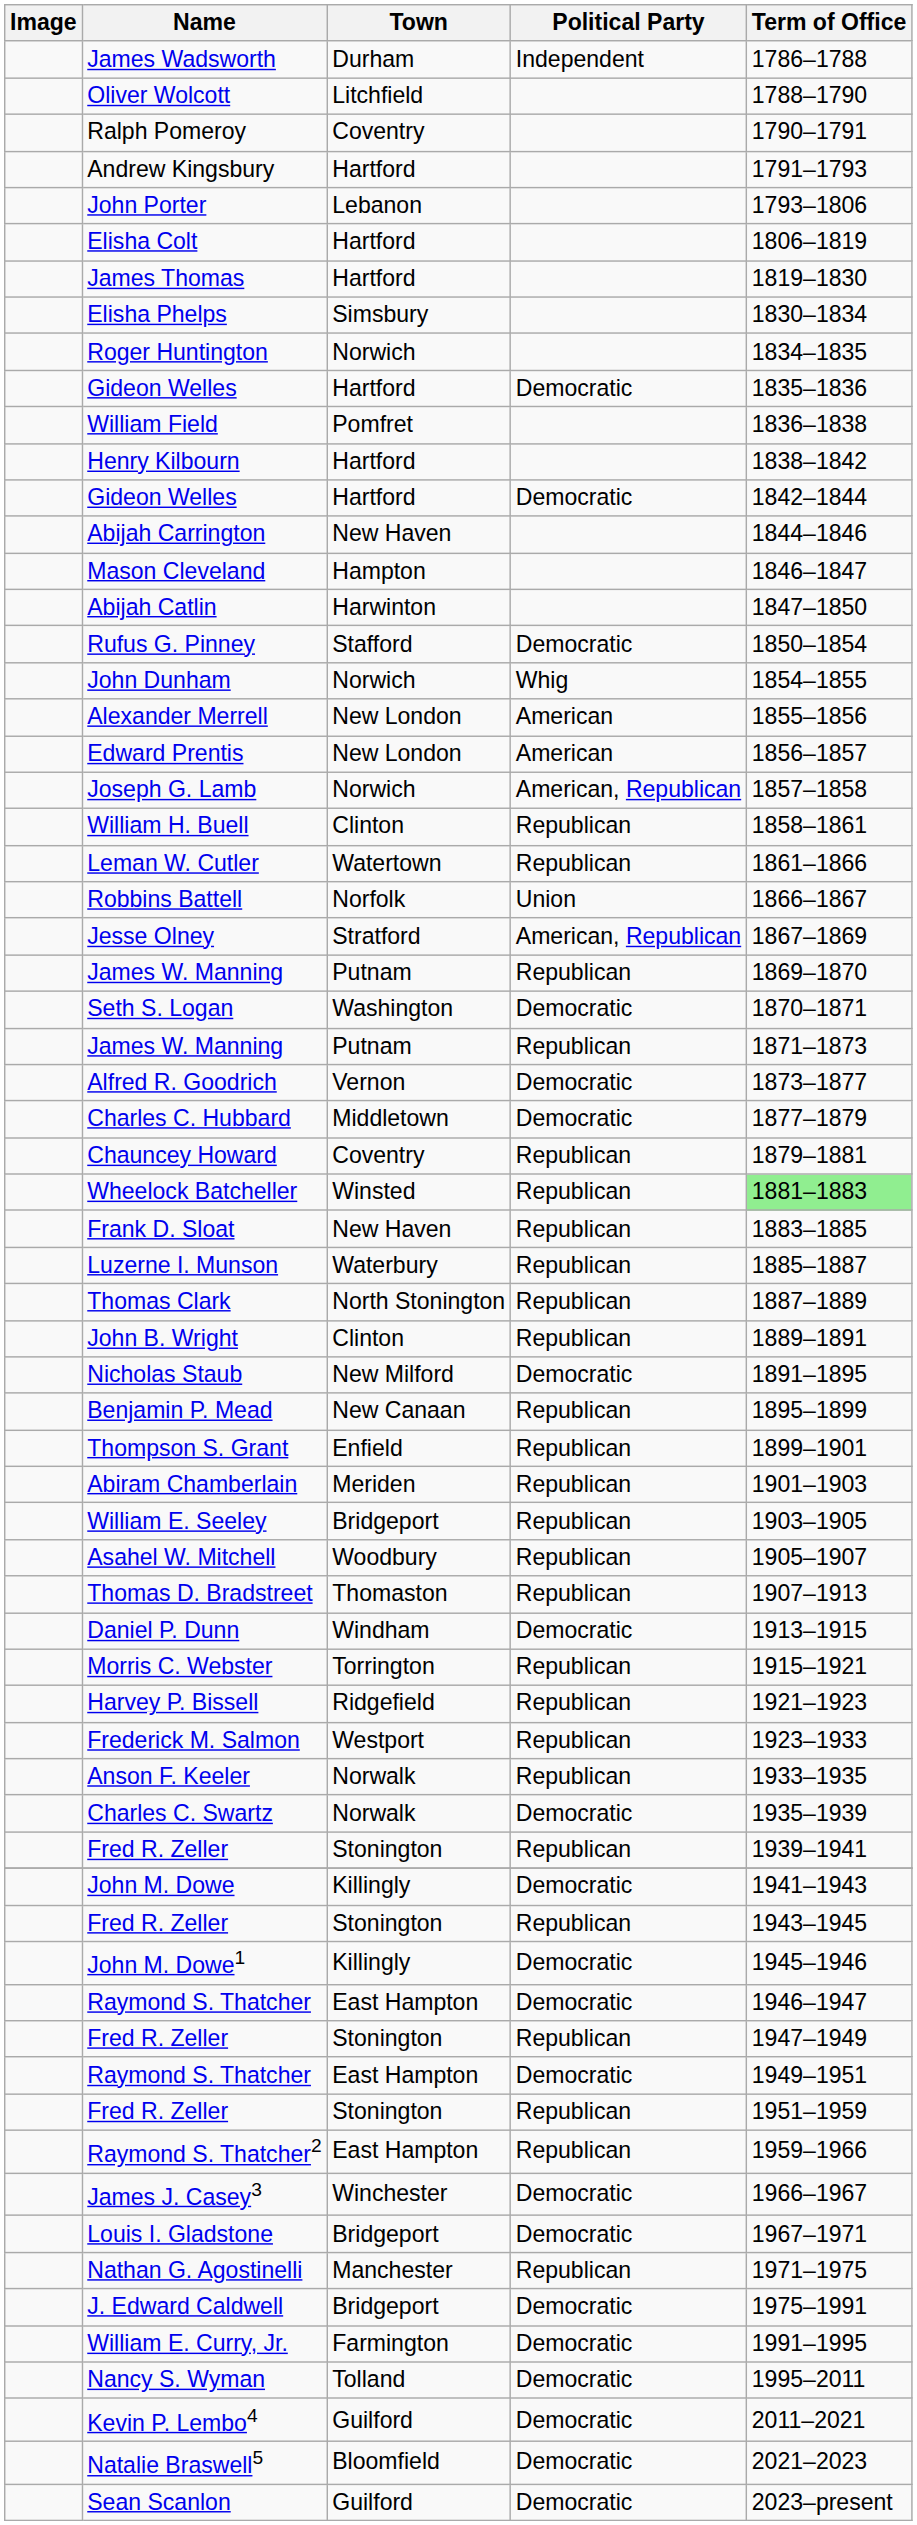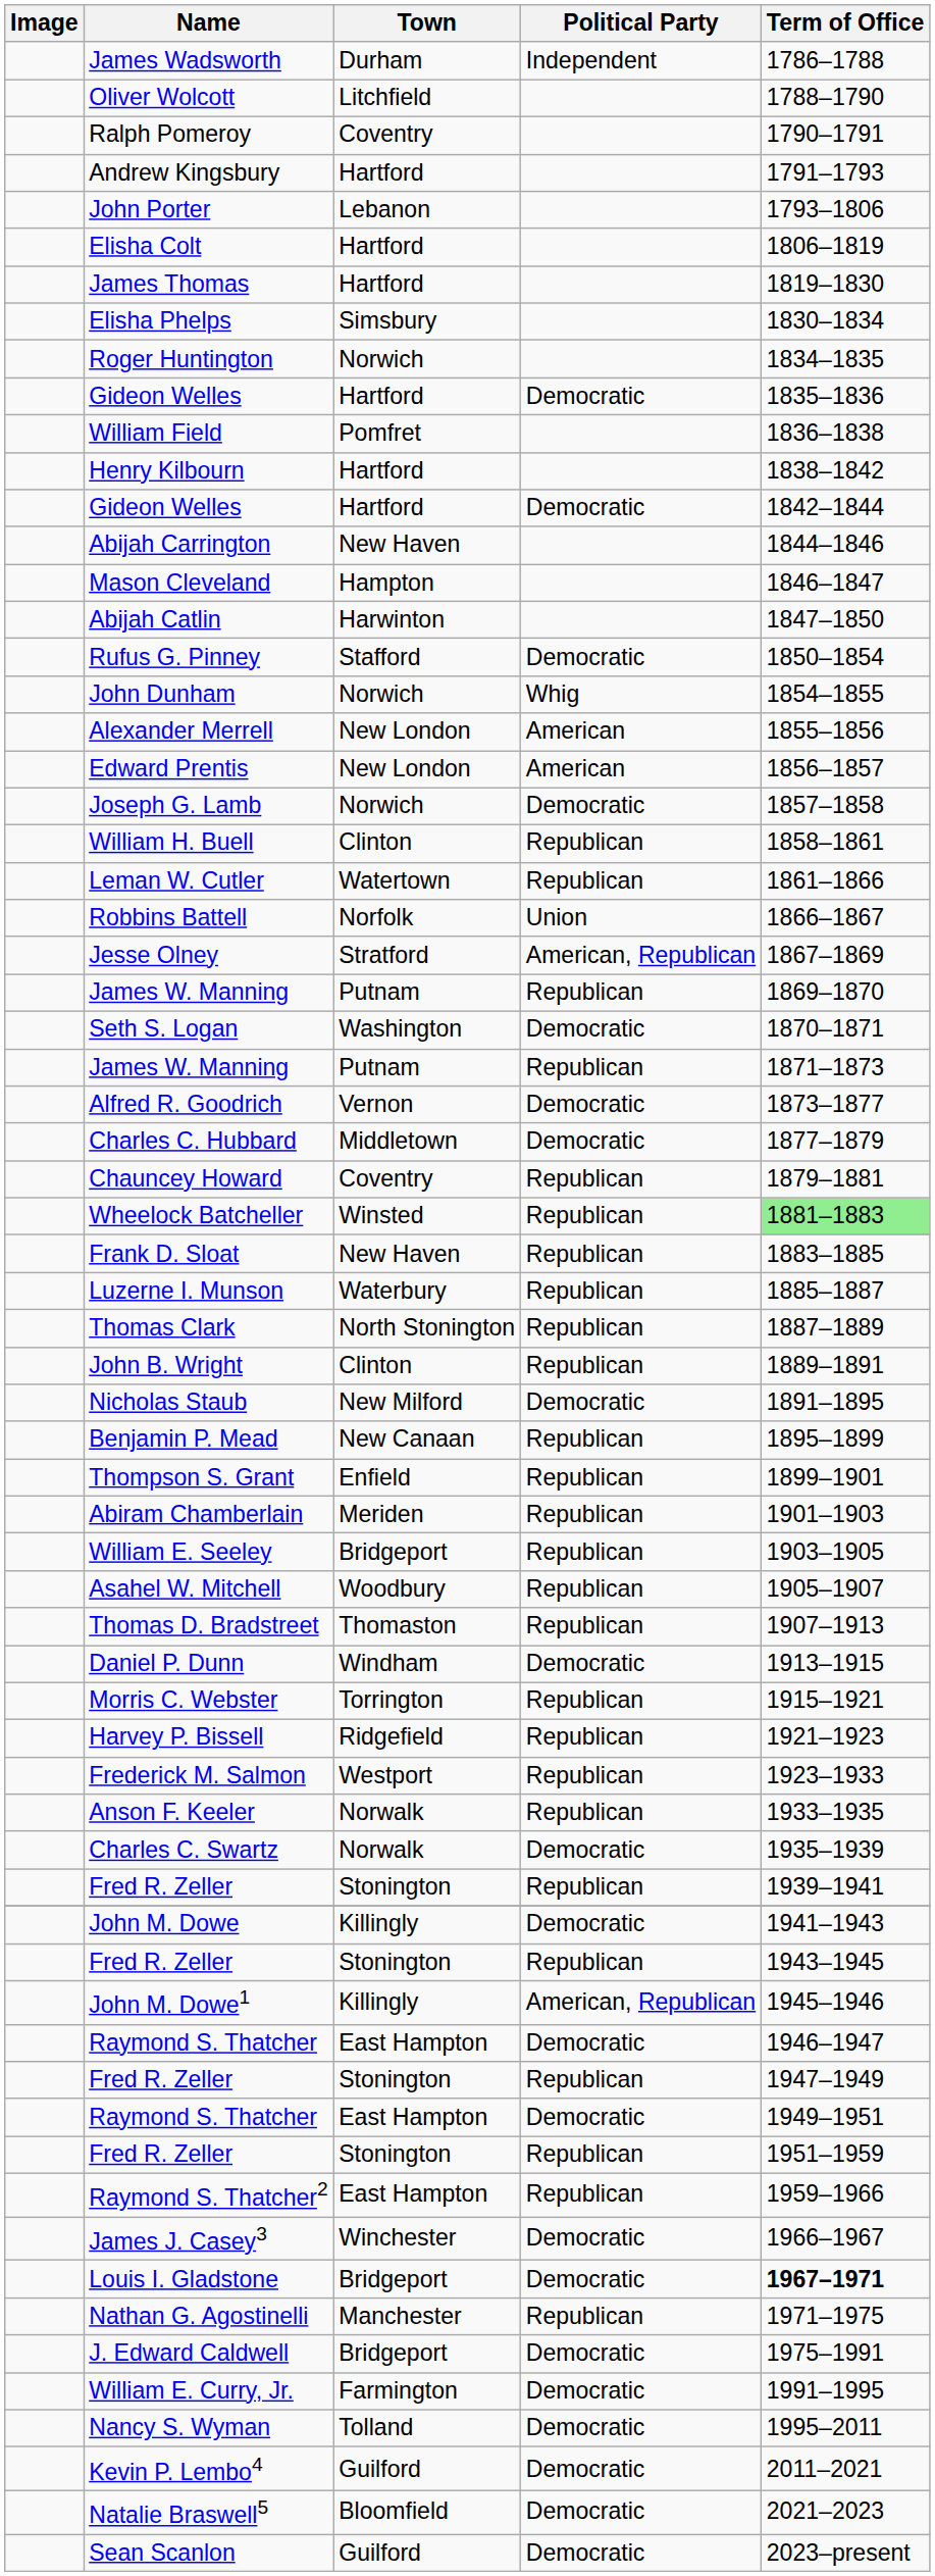 <table class="wikitable">
 <tr>
 <th><strong>Image</strong></th>
 <th><strong>Name</strong></th>
 <th><strong>Town</strong></th>
 <th><strong>Political Party</strong></th>
 <th><strong>Term of Office</strong></th>
 </tr>
 <tr>
 <td></td>
 <td><a href='#'>James Wadsworth</a></td>
 <td>Durham</td>
 <td>Independent</td>
 <td>1786–1788</td>
 </tr>
 <tr>
 <td></td>
 <td><a href='#'>Oliver Wolcott</a></td>
 <td>Litchfield</td>
 <td></td>
 <td>1788–1790</td>
 </tr>
 <tr>
 <td></td>
 <td>Ralph Pomeroy</td>
 <td>Coventry</td>
 <td></td>
 <td>1790–1791</td>
 </tr>
 <tr>
 <td></td>
 <td>Andrew Kingsbury</td>
 <td>Hartford</td>
 <td></td>
 <td>1791–1793</td>
 </tr>
 <tr>
 <td></td>
 <td><a href='#'>John Porter</a></td>
 <td>Lebanon</td>
 <td></td>
 <td>1793–1806</td>
 </tr>
 <tr>
 <td></td>
 <td><a href='#'>Elisha Colt</a></td>
 <td>Hartford</td>
 <td></td>
 <td>1806–1819</td>
 </tr>
 <tr>
 <td></td>
 <td><a href='#'>James Thomas</a></td>
 <td>Hartford</td>
 <td></td>
 <td>1819–1830</td>
 </tr>
 <tr>
 <td></td>
 <td><a href='#'>Elisha Phelps</a></td>
 <td>Simsbury</td>
 <td></td>
 <td>1830–1834</td>
 </tr>
 <tr>
 <td></td>
 <td><a href='#'>Roger Huntington</a></td>
 <td>Norwich</td>
 <td></td>
 <td>1834–1835</td>
 </tr>
 <tr>
 <td></td>
 <td><a href='#'>Gideon Welles</a></td>
 <td>Hartford</td>
 <td>Democratic</td>
 <td>1835–1836</td>
 </tr>
 <tr>
 <td></td>
 <td><a href='#'>William Field</a></td>
 <td>Pomfret</td>
 <td></td>
 <td>1836–1838</td>
 </tr>
 <tr>
 <td></td>
 <td><a href='#'>Henry Kilbourn</a></td>
 <td>Hartford</td>
 <td></td>
 <td>1838–1842</td>
 </tr>
 <tr>
 <td></td>
 <td><a href='#'>Gideon Welles</a></td>
 <td>Hartford</td>
 <td>Democratic</td>
 <td>1842–1844</td>
 </tr>
 <tr>
 <td></td>
 <td><a href='#'>Abijah Carrington</a></td>
 <td>New Haven</td>
 <td></td>
 <td>1844–1846</td>
 </tr>
 <tr>
 <td></td>
 <td><a href='#'>Mason Cleveland</a></td>
 <td>Hampton</td>
 <td></td>
 <td>1846–1847</td>
 </tr>
 <tr>
 <td></td>
 <td><a href='#'>Abijah Catlin</a></td>
 <td>Harwinton</td>
 <td></td>
 <td>1847–1850</td>
 </tr>
 <tr>
 <td></td>
 <td><a href='#'>Rufus G. Pinney</a></td>
 <td>Stafford</td>
 <td>Democratic</td>
 <td>1850–1854</td>
 </tr>
 <tr>
 <td></td>
 <td><a href='#'>John Dunham</a></td>
 <td>Norwich</td>
 <td>Whig</td>
 <td>1854–1855</td>
 </tr>
 <tr>
 <td></td>
 <td><a href='#'>Alexander Merrell</a></td>
 <td>New London</td>
 <td>American</td>
 <td>1855–1856</td>
 </tr>
 <tr>
 <td></td>
 <td><a href='#'>Edward Prentis</a></td>
 <td>New London</td>
 <td>American</td>
 <td>1856–1857</td>
 </tr>
 <tr>
 <td></td>
 <td><a href='#'>Joseph G. Lamb</a></td>
 <td>Norwich</td>
-<td>American, <a href='#'>Republican</a></td>
+<td>Democratic</td>
 <td>1857–1858</td>
 </tr>
 <tr>
 <td></td>
 <td><a href='#'>William H. Buell</a></td>
 <td>Clinton</td>
 <td>Republican</td>
 <td>1858–1861</td>
 </tr>
 <tr>
 <td></td>
 <td><a href='#'>Leman W. Cutler</a></td>
 <td>Watertown</td>
 <td>Republican</td>
 <td>1861–1866</td>
 </tr>
 <tr>
 <td></td>
 <td><a href='#'>Robbins Battell</a></td>
 <td>Norfolk</td>
 <td>Union</td>
 <td>1866–1867</td>
 </tr>
 <tr>
 <td></td>
 <td><a href='#'>Jesse Olney</a></td>
 <td>Stratford</td>
 <td>American, <a href='#'>Republican</a></td>
 <td>1867–1869</td>
 </tr>
 <tr>
 <td></td>
 <td><a href='#'>James W. Manning</a></td>
 <td>Putnam</td>
 <td>Republican</td>
 <td>1869–1870</td>
 </tr>
 <tr>
 <td></td>
 <td><a href='#'>Seth S. Logan</a></td>
 <td>Washington</td>
 <td>Democratic</td>
 <td>1870–1871</td>
 </tr>
 <tr>
 <td></td>
 <td><a href='#'>James W. Manning</a></td>
 <td>Putnam</td>
 <td>Republican</td>
 <td>1871–1873</td>
 </tr>
 <tr>
 <td></td>
 <td><a href='#'>Alfred R. Goodrich</a></td>
 <td>Vernon</td>
 <td>Democratic</td>
 <td>1873–1877</td>
 </tr>
 <tr>
 <td></td>
 <td><a href='#'>Charles C. Hubbard</a></td>
 <td>Middletown</td>
 <td>Democratic</td>
 <td>1877–1879</td>
 </tr>
 <tr>
 <td></td>
 <td><a href='#'>Chauncey Howard</a></td>
 <td>Coventry</td>
 <td>Republican</td>
 <td>1879–1881</td>
 </tr>
 <tr>
 <td></td>
 <td><a href='#'>Wheelock Batcheller</a></td>
 <td>Winsted</td>
 <td>Republican</td>
 <td style="background: lightgreen;">1881–1883</td>
 </tr>
 <tr>
 <td></td>
 <td><a href='#'>Frank D. Sloat</a></td>
 <td>New Haven</td>
 <td>Republican</td>
 <td>1883–1885</td>
 </tr>
 <tr>
 <td></td>
 <td><a href='#'>Luzerne I. Munson</a></td>
 <td>Waterbury</td>
 <td>Republican</td>
 <td>1885–1887</td>
 </tr>
 <tr>
 <td></td>
 <td><a href='#'>Thomas Clark</a></td>
 <td>North Stonington</td>
 <td>Republican</td>
 <td>1887–1889</td>
 </tr>
 <tr>
 <td></td>
 <td><a href='#'>John B. Wright</a></td>
 <td>Clinton</td>
 <td>Republican</td>
 <td>1889–1891</td>
 </tr>
 <tr>
 <td></td>
 <td><a href='#'>Nicholas Staub</a></td>
 <td>New Milford</td>
 <td>Democratic</td>
 <td>1891–1895</td>
 </tr>
 <tr>
 <td></td>
 <td><a href='#'>Benjamin P. Mead</a></td>
 <td>New Canaan</td>
 <td>Republican</td>
 <td>1895–1899</td>
 </tr>
 <tr>
 <td></td>
 <td><a href='#'>Thompson S. Grant</a></td>
 <td>Enfield</td>
 <td>Republican</td>
 <td>1899–1901</td>
 </tr>
 <tr>
 <td></td>
 <td><a href='#'>Abiram Chamberlain</a></td>
 <td>Meriden</td>
 <td>Republican</td>
 <td>1901–1903</td>
 </tr>
 <tr>
 <td></td>
 <td><a href='#'>William E. Seeley</a></td>
 <td>Bridgeport</td>
 <td>Republican</td>
 <td>1903–1905</td>
 </tr>
 <tr>
 <td></td>
 <td><a href='#'>Asahel W. Mitchell</a></td>
 <td>Woodbury</td>
 <td>Republican</td>
 <td>1905–1907</td>
 </tr>
 <tr>
 <td></td>
 <td><a href='#'>Thomas D. Bradstreet</a></td>
 <td>Thomaston</td>
 <td>Republican</td>
 <td>1907–1913</td>
 </tr>
 <tr>
 <td></td>
 <td><a href='#'>Daniel P. Dunn</a></td>
 <td>Windham</td>
 <td>Democratic</td>
 <td>1913–1915</td>
 </tr>
 <tr>
 <td></td>
 <td><a href='#'>Morris C. Webster</a></td>
 <td>Torrington</td>
 <td>Republican</td>
 <td>1915–1921</td>
 </tr>
 <tr>
 <td></td>
 <td><a href='#'>Harvey P. Bissell</a></td>
 <td>Ridgefield</td>
 <td>Republican</td>
 <td>1921–1923</td>
 </tr>
 <tr>
 <td></td>
 <td><a href='#'>Frederick M. Salmon</a></td>
 <td>Westport</td>
 <td>Republican</td>
 <td>1923–1933</td>
 </tr>
 <tr>
 <td></td>
 <td><a href='#'>Anson F. Keeler</a></td>
 <td>Norwalk</td>
 <td>Republican</td>
 <td>1933–1935</td>
 </tr>
 <tr>
 <td></td>
 <td><a href='#'>Charles C. Swartz</a></td>
 <td>Norwalk</td>
 <td>Democratic</td>
 <td>1935–1939</td>
 </tr>
 <tr>
 <td></td>
 <td><a href='#'>Fred R. Zeller</a></td>
 <td>Stonington</td>
 <td>Republican</td>
 <td>1939–1941</td>
 </tr>
 <tr>
 </tr>
 <tr>
 <td></td>
 <td><a href='#'>John M. Dowe</a></td>
 <td>Killingly</td>
 <td>Democratic</td>
 <td>1941–1943</td>
 </tr>
 <tr>
 <td></td>
 <td><a href='#'>Fred R. Zeller</a></td>
 <td>Stonington</td>
 <td>Republican</td>
 <td>1943–1945</td>
 </tr>
 <tr>
 <td></td>
 <td><a href='#'>John M. Dowe</a><sup>1</sup></td>
 <td>Killingly</td>
-<td>Democratic</td>
+<td>American, <a href='#'>Republican</a></td>
 <td>1945–1946</td>
 </tr>
 <tr>
 <td></td>
 <td><a href='#'>Raymond S. Thatcher</a></td>
 <td>East Hampton</td>
 <td>Democratic</td>
 <td>1946–1947</td>
 </tr>
 <tr>
 <td></td>
 <td><a href='#'>Fred R. Zeller</a></td>
 <td>Stonington</td>
 <td>Republican</td>
 <td>1947–1949</td>
 </tr>
 <tr>
 <td></td>
 <td><a href='#'>Raymond S. Thatcher</a></td>
 <td>East Hampton</td>
 <td>Democratic</td>
 <td>1949–1951</td>
 </tr>
 <tr>
 <td></td>
 <td><a href='#'>Fred R. Zeller</a></td>
 <td>Stonington</td>
 <td>Republican</td>
 <td>1951–1959</td>
 </tr>
 <tr>
 <td></td>
 <td><a href='#'>Raymond S. Thatcher</a><sup>2</sup></td>
 <td>East Hampton</td>
 <td>Republican</td>
 <td>1959–1966</td>
 </tr>
 <tr>
 <td></td>
 <td><a href='#'>James J. Casey</a><sup>3</sup></td>
 <td>Winchester</td>
 <td>Democratic</td>
 <td>1966–1967</td>
 </tr>
 <tr>
 <td></td>
 <td><a href='#'>Louis I. Gladstone</a></td>
 <td>Bridgeport</td>
 <td>Democratic</td>
-<td>1967–1971</td>
+<td><strong>1967–1971</strong></td>
 </tr>
 <tr>
 <td></td>
 <td><a href='#'>Nathan G. Agostinelli</a></td>
 <td>Manchester</td>
 <td>Republican</td>
 <td>1971–1975</td>
 </tr>
 <tr>
 <td></td>
 <td><a href='#'>J. Edward Caldwell</a></td>
 <td>Bridgeport</td>
 <td>Democratic</td>
 <td>1975–1991</td>
 </tr>
 <tr>
 <td></td>
 <td><a href='#'>William E. Curry, Jr.</a></td>
 <td>Farmington</td>
 <td>Democratic</td>
 <td>1991–1995</td>
 </tr>
 <tr>
 <td></td>
 <td><a href='#'>Nancy S. Wyman</a></td>
 <td>Tolland</td>
 <td>Democratic</td>
 <td>1995–2011</td>
 </tr>
 <tr>
 <td></td>
 <td><a href='#'>Kevin P. Lembo</a><sup>4</sup></td>
 <td>Guilford</td>
 <td>Democratic</td>
 <td>2011–2021</td>
 </tr>
 <tr>
 <td></td>
 <td><a href='#'>Natalie Braswell</a><sup>5</sup></td>
 <td>Bloomfield</td>
 <td>Democratic</td>
 <td>2021–2023</td>
 </tr>
 <tr>
 <td></td>
 <td><a href='#'>Sean Scanlon</a></td>
 <td>Guilford</td>
 <td>Democratic</td>
 <td>2023–present</td>
 </tr>
 </table>
